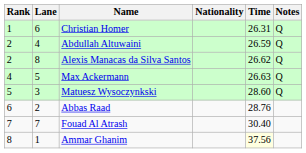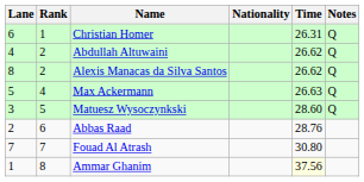 <table class="wikitable">
 <tr>
+<th>Lane</th>
 <th>Rank</th>
-<th>Lane</th>
 <th>Name</th>
 <th>Nationality</th>
 <th>Time</th>
 <th>Notes</th>
 </tr>
 <tr bgcolor=ccffcc>
+<td>6</td>
 <td>1</td>
-<td>6</td>
 <td><a href='#'>Christian Homer</a></td>
 <td></td>
 <td>26.31</td>
 <td>Q</td>
 </tr>
 <tr bgcolor=ccffcc>
+<td>4</td>
 <td>2</td>
-<td>4</td>
 <td><a href='#'>Abdullah Altuwaini</a></td>
 <td></td>
-<td>26.59</td>
+<td>26.62</td>
 <td>Q</td>
 </tr>
 <tr bgcolor=ccffcc>
+<td>8</td>
 <td>2</td>
-<td>8</td>
 <td><a href='#'>Alexis Manacas da Silva Santos</a></td>
 <td></td>
 <td>26.62</td>
 <td>Q</td>
 </tr>
 <tr bgcolor=ccffcc>
+<td>5</td>
 <td>4</td>
-<td>5</td>
 <td><a href='#'>Max Ackermann</a></td>
 <td></td>
 <td>26.63</td>
 <td>Q</td>
 </tr>
 <tr bgcolor=ccffcc>
+<td>3</td>
 <td>5</td>
-<td>3</td>
 <td><a href='#'>Matuesz Wysoczynkski</a></td>
 <td></td>
 <td>28.60</td>
 <td>Q</td>
 </tr>
 <tr>
+<td>2</td>
 <td>6</td>
-<td>2</td>
 <td><a href='#'>Abbas Raad</a></td>
 <td></td>
 <td>28.76</td>
 <td></td>
 </tr>
 <tr>
 <td>7</td>
 <td>7</td>
 <td><a href='#'>Fouad Al Atrash</a></td>
 <td></td>
-<td>30.40</td>
+<td>30.80</td>
 <td></td>
 </tr>
 <tr>
+<td>1</td>
 <td>8</td>
-<td>1</td>
 <td><a href='#'>Ammar Ghanim</a></td>
 <td></td>
 <td style="background: lightyellow;">37.56</td>
 <td></td>
 </tr>
 </table>
